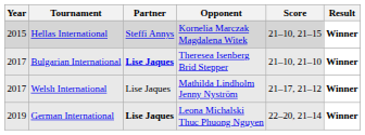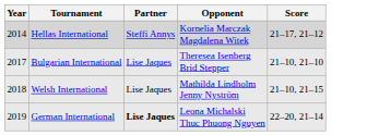 <table class="sortable wikitable" style="font-size: 90%;">
 <tr>
 <th>Year</th>
 <th>Tournament</th>
 <th>Partner</th>
 <th>Opponent</th>
 <th>Score</th>
-<th>Result</th>
 </tr>
 <tr style="background:#D5D5D5">
-<td align="center">2015</td>
+<td align="center">2014</td>
 <td align="left"><a href='#'>Hellas International</a></td>
 <td align="left"> <a href='#'>Steffi Annys</a></td>
 <td align="left"> <a href='#'>Kornelia Marczak</a><br> <a href='#'>Magdalena Witek</a></td>
-<td align="left">21–10, 21–15</td>
-<td style="text-align:left; background:white"> <strong>Winner</strong></td>
+<td align="left">21–17, 21–12</td>
 </tr>
 <tr style="background:#E9E9E9">
 <td align="center">2017</td>
 <td align="left"><a href='#'>Bulgarian International</a></td>
-<td align="left"><strong> <a href='#'>Lise Jaques</a></strong></td>
+<td align="left"> <a href='#'>Lise Jaques</a></td>
 <td align="left"> <a href='#'>Theresea Isenberg</a><br> <a href='#'>Brid Stepper</a></td>
 <td align="left">21–10, 21–10</td>
-<td style="text-align:left; background:white"> <strong>Winner</strong></td>
 </tr>
 <tr style="background:#E9E9E9">
-<td align="center">2017</td>
+<td align="center">2018</td>
 <td align="left"><a href='#'>Welsh International</a></td>
 <td align="left"> Lise Jaques</td>
 <td align="left"> <a href='#'>Mathilda Lindholm</a><br> <a href='#'>Jenny Nyström</a></td>
-<td align="left">21–17, 21–12</td>
-<td style="text-align:left; background:white"> <strong>Winner</strong></td>
+<td align="left">21–10, 21–15</td>
 </tr>
 <tr style="background:#E9E9E9">
 <td align="center">2019</td>
 <td align="left"><a href='#'>German International</a></td>
 <td align="left"><strong> Lise Jaques</strong></td>
 <td align="left"> <a href='#'>Leona Michalski</a><br> <a href='#'>Thuc Phuong Nguyen</a></td>
 <td align="left">22–20, 21–14</td>
-<td style="text-align:left; background:white"> <strong>Winner</strong></td>
 </tr>
 </table>
